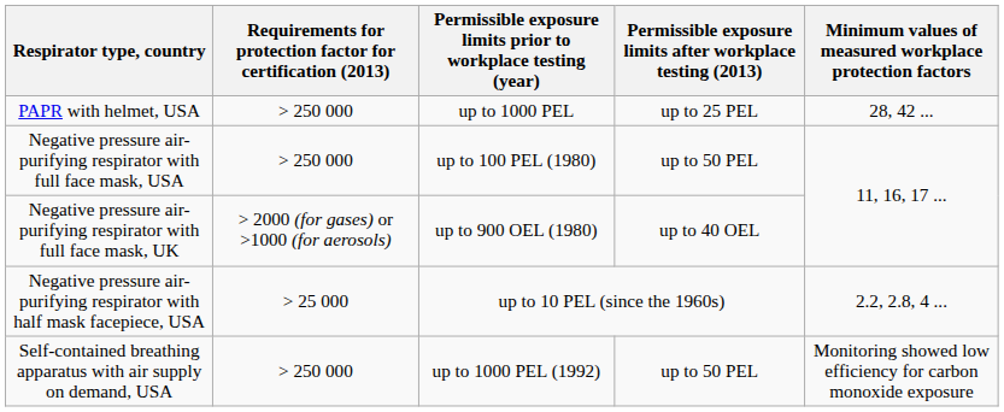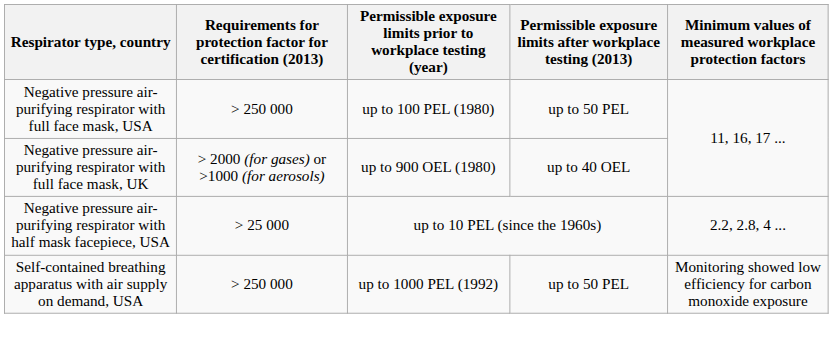 <table class="wikitable" style="text-align:center">
 <tr>
 <th>Respirator type, country</th>
 <th>Requirements for protection factor for certification (2013)</th>
 <th>Permissible exposure limits prior to workplace testing (year)</th>
 <th>Permissible exposure limits after workplace testing (2013)</th>
 <th>Minimum values of measured workplace protection factors</th>
-</tr>
-<tr>
-<td><a href='#'>PAPR</a> with helmet, USA</td>
-<td>> 250 000</td>
-<td>up to 1000 PEL</td>
-<td>up to 25 PEL</td>
-<td>28, 42 ...</td>
 </tr>
 <tr>
 <td>Negative pressure air-purifying respirator with full face mask, USA</td>
 <td>> 250 000</td>
 <td>up to 100 PEL (1980)</td>
 <td>up to 50 PEL</td>
 <td rowspan="2">11, 16, 17 ...</td>
 </tr>
 <tr>
 <td>Negative pressure air-purifying respirator with full face mask, UK</td>
 <td>> 2000 <em>(for gases)</em> or >1000 <em>(for aerosols)</em></td>
 <td>up to 900 OEL (1980)</td>
 <td>up to 40 OEL</td>
 </tr>
 <tr>
 <td>Negative pressure air-purifying respirator with half mask facepiece, USA</td>
 <td>> 25 000</td>
 <td colspan="2">up to 10 PEL (since the 1960s)</td>
 <td>2.2, 2.8, 4 ...</td>
 </tr>
 <tr>
 <td>Self-contained breathing apparatus with air supply on demand, USA</td>
 <td>> 250 000</td>
 <td>up to 1000 PEL (1992)</td>
 <td>up to 50 PEL</td>
 <td>Monitoring showed low efficiency for carbon monoxide exposure</td>
 </tr>
 </table>
